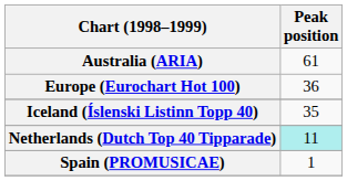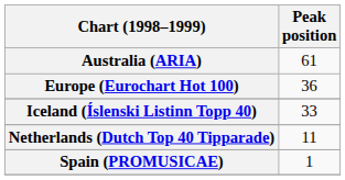 <table class="wikitable sortable plainrowheaders" style="text-align:center">
 <tr>
 <th>Chart (1998–1999)</th>
 <th>Peak<br>position</th>
 </tr>
 <tr>
 <th scope="row">Australia (<a href='#'>ARIA</a>)</th>
 <td>61</td>
 </tr>
 <tr>
 <th scope="row">Europe (<a href='#'>Eurochart Hot 100</a>)</th>
 <td>36</td>
 </tr>
 <tr>
 </tr>
 <tr>
 </tr>
 <tr>
 <th scope="row">Iceland (<a href='#'>Íslenski Listinn Topp 40</a>)</th>
-<td>35</td>
+<td>33</td>
 </tr>
 <tr>
 </tr>
 <tr>
 <th scope="row">Netherlands (<a href='#'>Dutch Top 40 Tipparade</a>)</th>
-<td style="background: paleturquoise;">11</td>
+<td>11</td>
 </tr>
 <tr>
 </tr>
 <tr>
 </tr>
 <tr>
 <th scope="row">Spain (<a href='#'>PROMUSICAE</a>)</th>
 <td>1</td>
 </tr>
 <tr>
 </tr>
 </table>
